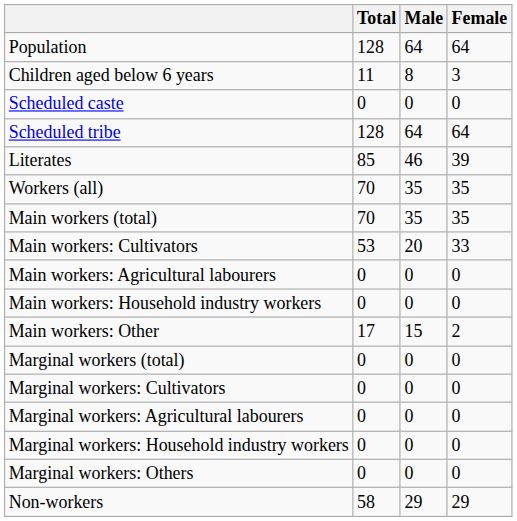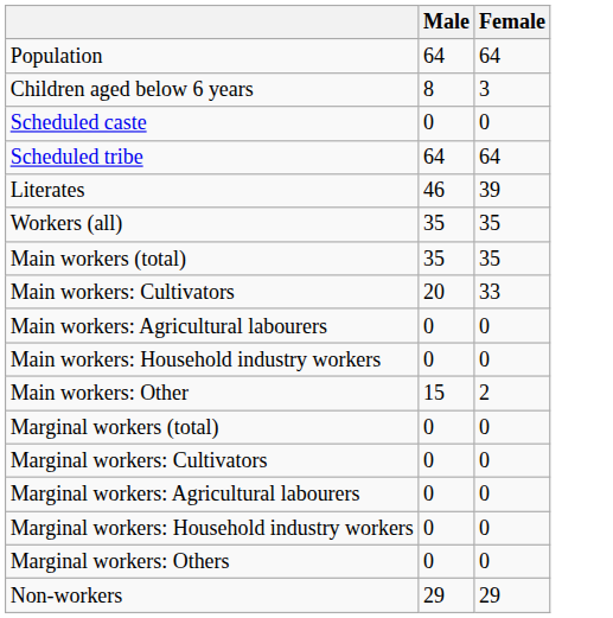 <table class="wikitable sortable">
 <tr>
 <th></th>
-<th>Total</th>
 <th>Male</th>
 <th>Female</th>
 </tr>
 <tr>
 <td>Population</td>
-<td>128</td>
 <td>64</td>
 <td>64</td>
 </tr>
 <tr>
 <td>Children aged below 6 years</td>
-<td>11</td>
 <td>8</td>
 <td>3</td>
 </tr>
 <tr>
 <td><a href='#'>Scheduled caste</a></td>
 <td>0</td>
 <td>0</td>
-<td>0</td>
 </tr>
 <tr>
 <td><a href='#'>Scheduled tribe</a></td>
-<td>128</td>
 <td>64</td>
 <td>64</td>
 </tr>
 <tr>
 <td>Literates</td>
-<td>85</td>
 <td>46</td>
 <td>39</td>
 </tr>
 <tr>
 <td>Workers (all)</td>
-<td>70</td>
 <td>35</td>
 <td>35</td>
 </tr>
 <tr>
 <td>Main workers (total)</td>
-<td>70</td>
 <td>35</td>
 <td>35</td>
 </tr>
 <tr>
 <td>Main workers: Cultivators</td>
-<td>53</td>
 <td>20</td>
 <td>33</td>
 </tr>
 <tr>
 <td>Main workers: Agricultural labourers</td>
 <td>0</td>
 <td>0</td>
-<td>0</td>
 </tr>
 <tr>
 <td>Main workers: Household industry workers</td>
 <td>0</td>
 <td>0</td>
-<td>0</td>
 </tr>
 <tr>
 <td>Main workers: Other</td>
-<td>17</td>
 <td>15</td>
 <td>2</td>
 </tr>
 <tr>
 <td>Marginal workers (total)</td>
 <td>0</td>
 <td>0</td>
-<td>0</td>
 </tr>
 <tr>
 <td>Marginal workers: Cultivators</td>
-<td>0</td>
 <td>0</td>
 <td>0</td>
 </tr>
 <tr>
 <td>Marginal workers: Agricultural labourers</td>
 <td>0</td>
 <td>0</td>
-<td>0</td>
 </tr>
 <tr>
 <td>Marginal workers: Household industry workers</td>
-<td>0</td>
 <td>0</td>
 <td>0</td>
 </tr>
 <tr>
 <td>Marginal workers: Others</td>
 <td>0</td>
 <td>0</td>
-<td>0</td>
 </tr>
 <tr>
 <td>Non-workers</td>
-<td>58</td>
 <td>29</td>
 <td>29</td>
 </tr>
 </table>
